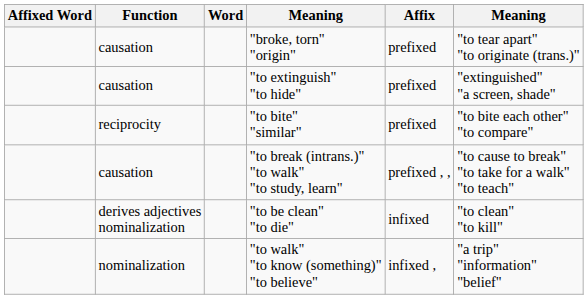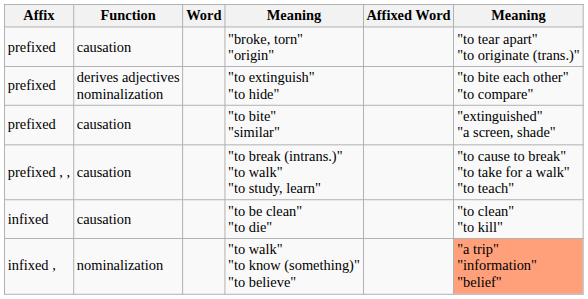 <table class="wikitable">
 <tr>
-<th>Affixed Word</th>
+<th>Affix</th>
 <th>Function</th>
 <th>Word</th>
 <th>Meaning</th>
-<th>Affix</th>
+<th>Affixed Word</th>
 <th>Meaning</th>
 </tr>
 <tr>
-<td><br></td>
+<td>prefixed </td>
 <td>causation</td>
 <td><br> </td>
 <td>"broke, torn"<br>"origin"</td>
-<td>prefixed </td>
+<td><br></td>
 <td>"to tear apart"<br>"to originate (trans.)"</td>
 </tr>
 <tr>
+<td>prefixed </td>
+<td>derives adjectives<br>nominalization</td>
 <td><br></td>
+<td>"to extinguish"<br>"to hide"</td>
+<td><br></td>
+<td>"to bite each other"<br>"to compare"</td>
+</tr>
+<tr>
+<td>prefixed </td>
 <td>causation</td>
 <td><br></td>
-<td>"to extinguish"<br>"to hide"</td>
-<td>prefixed </td>
+<td>"to bite"<br>"similar"</td>
+<td><br></td>
 <td>"extinguished"<br>"a screen, shade"</td>
 </tr>
 <tr>
-<td><br></td>
-<td>reciprocity</td>
-<td><br></td>
-<td>"to bite"<br>"similar"</td>
-<td>prefixed </td>
-<td>"to bite each other"<br>"to compare"</td>
-</tr>
-<tr>
-<td><br><br></td>
+<td>prefixed , , </td>
 <td>causation</td>
 <td><br><br></td>
 <td>"to break (intrans.)"<br>"to walk"<br>"to study, learn"</td>
-<td>prefixed , , </td>
+<td><br><br></td>
 <td>"to cause to break"<br>"to take for a walk"<br>"to teach"</td>
 </tr>
 <tr>
-<td><br></td>
-<td>derives adjectives<br>nominalization</td>
+<td>infixed </td>
+<td>causation</td>
 <td><br></td>
 <td>"to be clean"<br>"to die"</td>
-<td>infixed </td>
+<td><br></td>
 <td>"to clean"<br>"to kill"</td>
 </tr>
 <tr>
-<td><br><br></td>
+<td>infixed , </td>
 <td>nominalization</td>
 <td><br><br></td>
 <td>"to walk"<br>"to know (something)"<br>"to believe"</td>
-<td>infixed , </td>
-<td>"a trip"<br>"information"<br>"belief"</td>
+<td><br><br></td>
+<td style="background: lightsalmon;">"a trip"<br>"information"<br>"belief"</td>
 </tr>
 </table>
